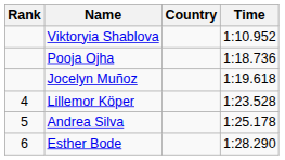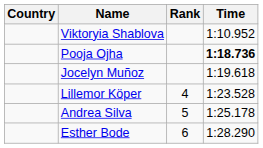 <table class="wikitable" style="text-align:center">
 <tr>
+<th>Country</th>
+<th>Name</th>
 <th>Rank</th>
-<th>Name</th>
-<th>Country</th>
 <th>Time</th>
 </tr>
 <tr>
+<td align="left"></td>
+<td align="left"><a href='#'>Viktoryia Shablova</a></td>
 <td></td>
-<td align="left"><a href='#'>Viktoryia Shablova</a></td>
-<td align="left"></td>
 <td>1:10.952</td>
 </tr>
 <tr>
+<td align="left"></td>
+<td align="left"><a href='#'>Pooja Ojha</a></td>
 <td></td>
-<td align="left"><a href='#'>Pooja Ojha</a></td>
-<td align="left"></td>
-<td>1:18.736</td>
+<td><strong>1:18.736</strong></td>
 </tr>
 <tr>
+<td align="left"></td>
+<td align="left"><a href='#'>Jocelyn Muñoz</a></td>
 <td></td>
-<td align="left"><a href='#'>Jocelyn Muñoz</a></td>
-<td align="left"></td>
 <td>1:19.618</td>
 </tr>
 <tr>
+<td align="left"></td>
+<td align="left"><a href='#'>Lillemor Köper</a></td>
 <td>4</td>
-<td align="left"><a href='#'>Lillemor Köper</a></td>
-<td align="left"></td>
 <td>1:23.528</td>
 </tr>
 <tr>
+<td align="left"></td>
+<td align="left"><a href='#'>Andrea Silva</a></td>
 <td>5</td>
-<td align="left"><a href='#'>Andrea Silva</a></td>
-<td align="left"></td>
 <td>1:25.178</td>
 </tr>
 <tr>
+<td align="left"></td>
+<td align="left"><a href='#'>Esther Bode</a></td>
 <td>6</td>
-<td align="left"><a href='#'>Esther Bode</a></td>
-<td align="left"></td>
 <td>1:28.290</td>
 </tr>
 </table>
